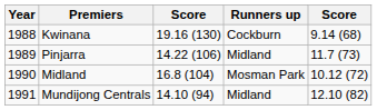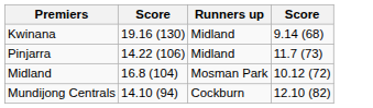 <table class="wikitable">
 <tr>
-<th>Year</th>
 <th>Premiers</th>
 <th>Score</th>
 <th>Runners up</th>
 <th>Score</th>
 </tr>
 <tr>
-<td>1988</td>
 <td>Kwinana</td>
 <td>19.16 (130)</td>
-<td>Cockburn</td>
+<td>Midland</td>
 <td>9.14 (68)</td>
 </tr>
 <tr>
-<td>1989</td>
 <td>Pinjarra</td>
 <td>14.22 (106)</td>
 <td>Midland</td>
 <td>11.7 (73)</td>
 </tr>
 <tr>
-<td>1990</td>
 <td>Midland</td>
 <td>16.8 (104)</td>
 <td>Mosman Park</td>
 <td>10.12 (72)</td>
 </tr>
 <tr>
-<td>1991</td>
 <td>Mundijong Centrals</td>
 <td>14.10 (94)</td>
-<td>Midland</td>
+<td>Cockburn</td>
 <td>12.10 (82)</td>
 </tr>
 </table>
